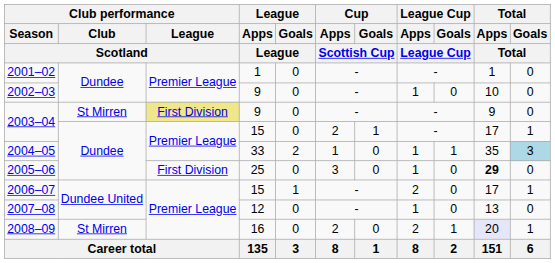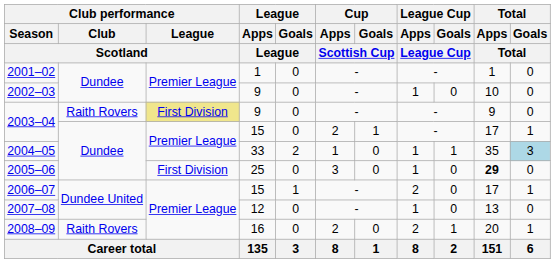 <table class="wikitable" style="text-align:center">
 <tr>
 <th colspan=3>Club performance</th>
 <th colspan=2>League</th>
 <th colspan=2>Cup</th>
 <th colspan=2>League Cup</th>
 <th colspan=2>Total</th>
 </tr>
 <tr>
 <th>Season</th>
 <th>Club</th>
 <th>League</th>
 <th>Apps</th>
 <th>Goals</th>
 <th>Apps</th>
 <th>Goals</th>
 <th>Apps</th>
 <th>Goals</th>
 <th>Apps</th>
 <th>Goals</th>
 </tr>
 <tr>
 <th colspan=3>Scotland</th>
 <th colspan=2>League</th>
 <th colspan=2><a href='#'>Scottish Cup</a></th>
 <th colspan=2><a href='#'>League Cup</a></th>
 <th colspan=2>Total</th>
 </tr>
 <tr>
 <td><a href='#'>2001–02</a></td>
 <td rowspan="2"><a href='#'>Dundee</a></td>
 <td rowspan="2"><a href='#'>Premier League</a></td>
 <td>1</td>
 <td>0</td>
 <td colspan="2">-</td>
 <td colspan="2">-</td>
 <td>1</td>
 <td>0</td>
 </tr>
 <tr>
 <td><a href='#'>2002–03</a></td>
 <td>9</td>
 <td>0</td>
 <td colspan="2">-</td>
 <td>1</td>
 <td>0</td>
 <td>10</td>
 <td>0</td>
 </tr>
 <tr>
 <td rowspan="2"><a href='#'>2003–04</a></td>
-<td><a href='#'>St Mirren</a></td>
+<td><a href='#'>Raith Rovers</a></td>
 <td style="background: khaki;"><a href='#'>First Division</a></td>
 <td>9</td>
 <td>0</td>
 <td colspan="2">-</td>
 <td colspan="2">-</td>
 <td>9</td>
 <td>0</td>
 </tr>
 <tr>
 <td rowspan="3"><a href='#'>Dundee</a></td>
 <td rowspan="2"><a href='#'>Premier League</a></td>
 <td>15</td>
 <td>0</td>
 <td>2</td>
 <td>1</td>
 <td colspan="2">-</td>
 <td>17</td>
 <td>1</td>
 </tr>
 <tr>
 <td><a href='#'>2004–05</a></td>
 <td>33</td>
 <td>2</td>
 <td>1</td>
 <td>0</td>
 <td>1</td>
 <td>1</td>
 <td>35</td>
 <td style="background: lightblue;">3</td>
 </tr>
 <tr>
 <td><a href='#'>2005–06</a></td>
 <td><a href='#'>First Division</a></td>
 <td>25</td>
 <td>0</td>
 <td>3</td>
 <td>0</td>
 <td>1</td>
 <td>0</td>
 <td><strong>29</strong></td>
 <td>0</td>
 </tr>
 <tr>
 <td><a href='#'>2006–07</a></td>
 <td rowspan="2"><a href='#'>Dundee United</a></td>
 <td rowspan="3"><a href='#'>Premier League</a></td>
 <td>15</td>
 <td>1</td>
 <td colspan="2">-</td>
 <td>2</td>
 <td>0</td>
 <td>17</td>
 <td>1</td>
 </tr>
 <tr>
 <td><a href='#'>2007–08</a></td>
 <td>12</td>
 <td>0</td>
 <td colspan="2">-</td>
 <td>1</td>
 <td>0</td>
 <td>13</td>
 <td>0</td>
 </tr>
 <tr>
 <td><a href='#'>2008–09</a></td>
-<td><a href='#'>St Mirren</a></td>
+<td><a href='#'>Raith Rovers</a></td>
 <td>16</td>
 <td>0</td>
 <td>2</td>
 <td>0</td>
 <td>2</td>
 <td>1</td>
-<td style="background: lavender;">20</td>
+<td>20</td>
 <td>1</td>
 </tr>
 <tr>
 <th colspan=3>Career total</th>
 <th>135</th>
 <th>3</th>
 <th>8</th>
 <th>1</th>
 <th>8</th>
 <th>2</th>
 <th>151</th>
 <th>6</th>
 </tr>
 </table>
